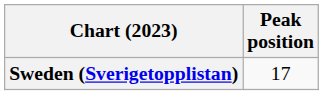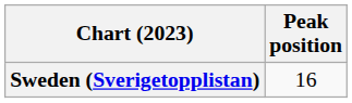 <table class="wikitable plainrowheaders" style="text-align:center">
 <tr>
 <th scope="col">Chart (2023)</th>
 <th scope="col">Peak<br>position</th>
 </tr>
 <tr>
 <th scope="row">Sweden (<a href='#'>Sverigetopplistan</a>)</th>
-<td>17</td>
+<td>16</td>
 </tr>
 </table>
